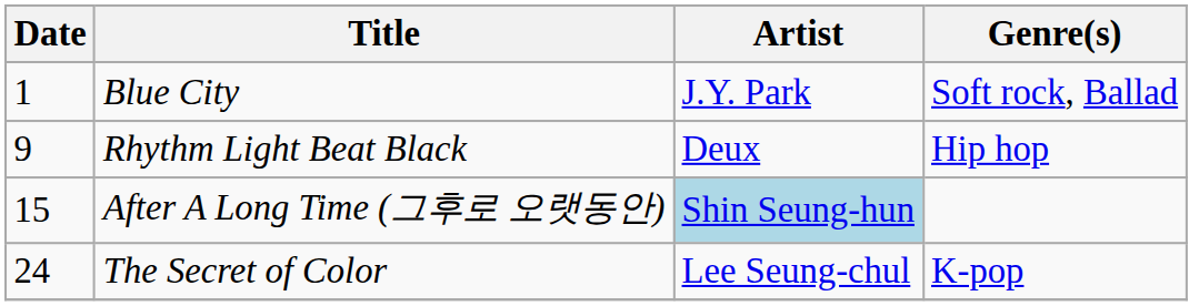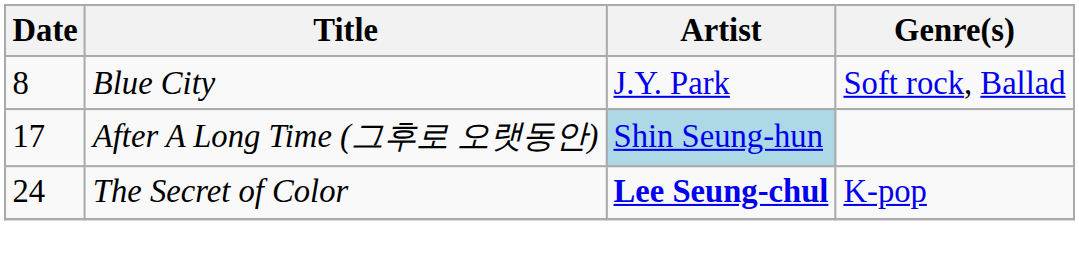 <table class="wikitable" style="text-align: left;">
 <tr>
 <th>Date</th>
 <th>Title</th>
 <th>Artist</th>
 <th>Genre(s)</th>
 </tr>
 <tr>
-<td>1</td>
+<td>8</td>
 <td><em>Blue City</em></td>
 <td><a href='#'>J.Y. Park</a></td>
 <td><a href='#'>Soft rock</a>, <a href='#'>Ballad</a></td>
 </tr>
 <tr>
-<td>9</td>
-<td><em>Rhythm Light Beat Black</em></td>
-<td><a href='#'>Deux</a></td>
-<td><a href='#'>Hip hop</a></td>
-</tr>
-<tr>
-<td>15</td>
+<td>17</td>
 <td><em>After A Long Time (그후로 오랫동안)</em></td>
 <td style="background: lightblue;"><a href='#'>Shin Seung-hun</a></td>
 <td></td>
 </tr>
 <tr>
 <td>24</td>
 <td><em>The Secret of Color</em></td>
-<td><a href='#'>Lee Seung-chul</a></td>
+<td><strong><a href='#'>Lee Seung-chul</a></strong></td>
 <td><a href='#'>K-pop</a></td>
 </tr>
 <tr>
 </tr>
 </table>
